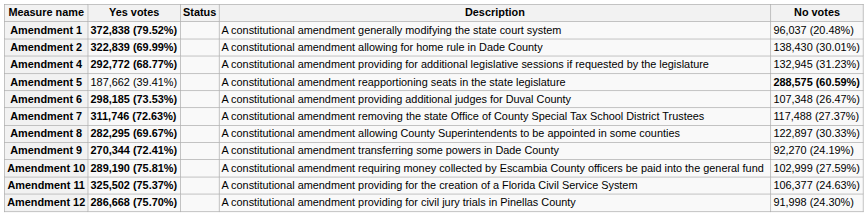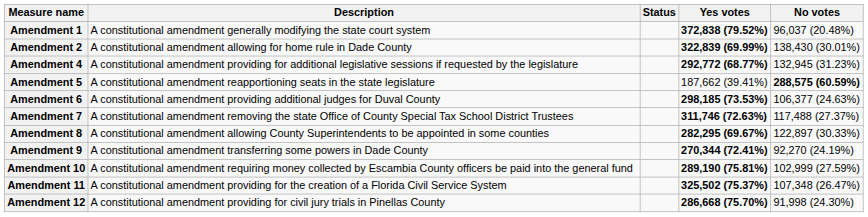 <table class="wikitable sortable plainrowheaders" style="width:100%">
 <tr>
 <th scope="col">Measure name</th>
+<th class="unsortable" scope="col">Description</th>
+<th scope="col">Status</th>
 <th scope="col">Yes votes</th>
-<th scope="col">Status</th>
-<th class="unsortable" scope="col">Description</th>
 <th scope="col">No votes</th>
 </tr>
 <tr>
 <th scope="row">Amendment 1</th>
+<td>A constitutional amendment generally modifying the state court system</td>
+<td></td>
 <td><strong>372,838 (79.52%)</strong></td>
-<td></td>
-<td>A constitutional amendment generally modifying the state court system</td>
 <td>96,037 (20.48%)</td>
 </tr>
 <tr>
 <th scope="row">Amendment 2</th>
+<td>A constitutional amendment allowing for home rule in Dade County</td>
+<td></td>
 <td><strong>322,839 (69.99%)</strong></td>
-<td></td>
-<td>A constitutional amendment allowing for home rule in Dade County</td>
 <td>138,430 (30.01%)</td>
 </tr>
 <tr>
 <th scope="row">Amendment 4</th>
+<td>A constitutional amendment providing for additional legislative sessions if requested by the legislature</td>
+<td></td>
 <td><strong>292,772 (68.77%)</strong></td>
-<td></td>
-<td>A constitutional amendment providing for additional legislative sessions if requested by the legislature</td>
 <td>132,945 (31.23%)</td>
 </tr>
 <tr>
 <th scope="row">Amendment 5</th>
+<td>A constitutional amendment reapportioning seats in the state legislature</td>
+<td></td>
 <td>187,662 (39.41%)</td>
-<td></td>
-<td>A constitutional amendment reapportioning seats in the state legislature</td>
 <td><strong>288,575 (60.59%)</strong></td>
 </tr>
 <tr>
 <th scope="row">Amendment 6</th>
+<td>A constitutional amendment providing additional judges for Duval County</td>
+<td></td>
 <td><strong>298,185 (73.53%)</strong></td>
-<td></td>
-<td>A constitutional amendment providing additional judges for Duval County</td>
-<td>107,348 (26.47%)</td>
+<td>106,377 (24.63%)</td>
 </tr>
 <tr>
 <th scope="row">Amendment 7</th>
+<td>A constitutional amendment removing the state Office of County Special Tax School District Trustees</td>
+<td></td>
 <td><strong>311,746 (72.63%)</strong></td>
-<td></td>
-<td>A constitutional amendment removing the state Office of County Special Tax School District Trustees</td>
 <td>117,488 (27.37%)</td>
 </tr>
 <tr>
 <th scope="row">Amendment 8</th>
+<td>A constitutional amendment allowing County Superintendents to be appointed in some counties</td>
+<td></td>
 <td><strong>282,295 (69.67%)</strong></td>
-<td></td>
-<td>A constitutional amendment allowing County Superintendents to be appointed in some counties</td>
 <td>122,897 (30.33%)</td>
 </tr>
 <tr>
 <th scope="row">Amendment 9</th>
+<td>A constitutional amendment transferring some powers in Dade County</td>
+<td></td>
 <td><strong>270,344 (72.41%)</strong></td>
-<td></td>
-<td>A constitutional amendment transferring some powers in Dade County</td>
 <td>92,270 (24.19%)</td>
 </tr>
 <tr>
 <th scope="row">Amendment 10</th>
+<td>A constitutional amendment requiring money collected by Escambia County officers be paid into the general fund</td>
+<td></td>
 <td><strong>289,190 (75.81%)</strong></td>
-<td></td>
-<td>A constitutional amendment requiring money collected by Escambia County officers be paid into the general fund</td>
 <td>102,999 (27.59%)</td>
 </tr>
 <tr>
 <th scope="row">Amendment 11</th>
+<td>A constitutional amendment providing for the creation of a Florida Civil Service System</td>
+<td></td>
 <td><strong>325,502 (75.37%)</strong></td>
-<td></td>
-<td>A constitutional amendment providing for the creation of a Florida Civil Service System</td>
-<td>106,377 (24.63%)</td>
+<td>107,348 (26.47%)</td>
 </tr>
 <tr>
 <th scope="row">Amendment 12</th>
+<td>A constitutional amendment providing for civil jury trials in Pinellas County</td>
+<td></td>
 <td><strong>286,668 (75.70%)</strong></td>
-<td></td>
-<td>A constitutional amendment providing for civil jury trials in Pinellas County</td>
 <td>91,998 (24.30%)</td>
 </tr>
 </table>
